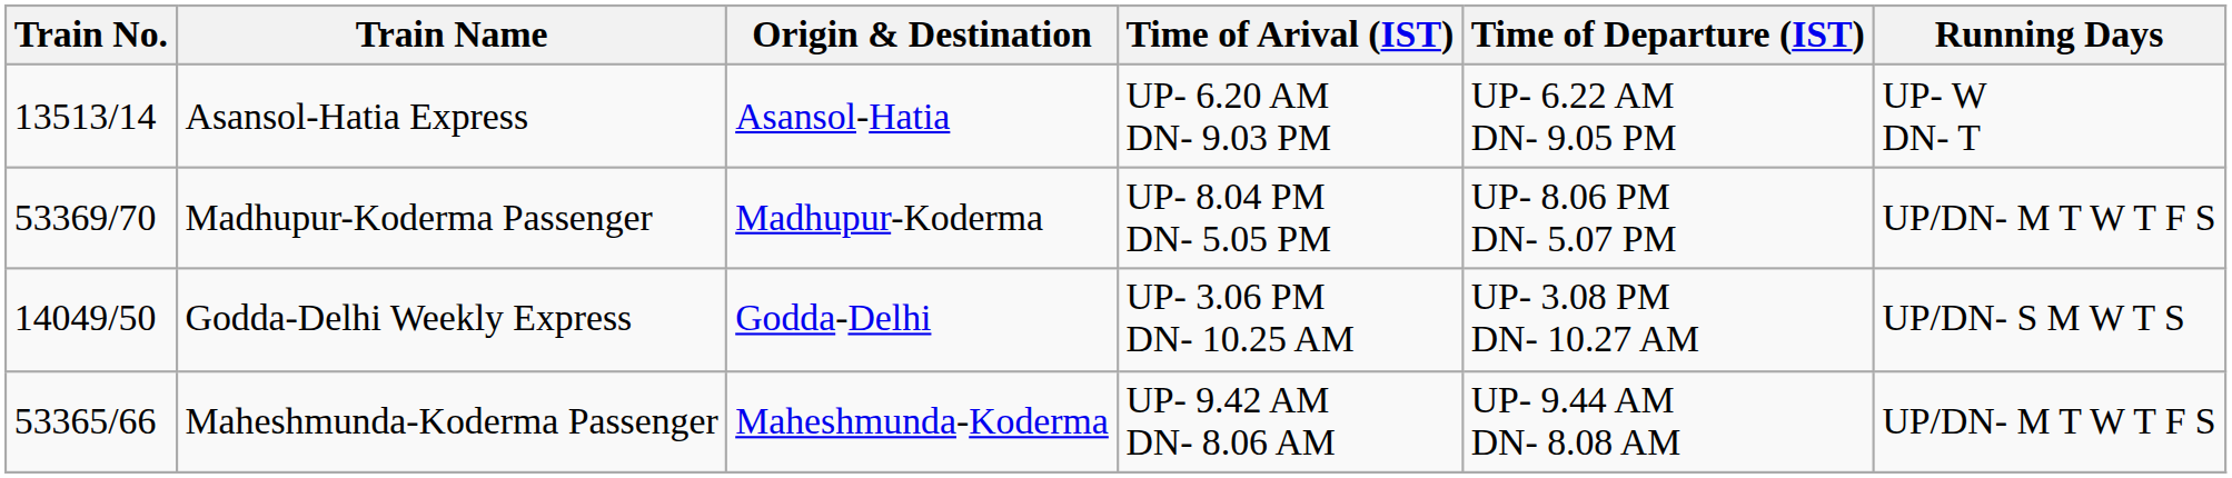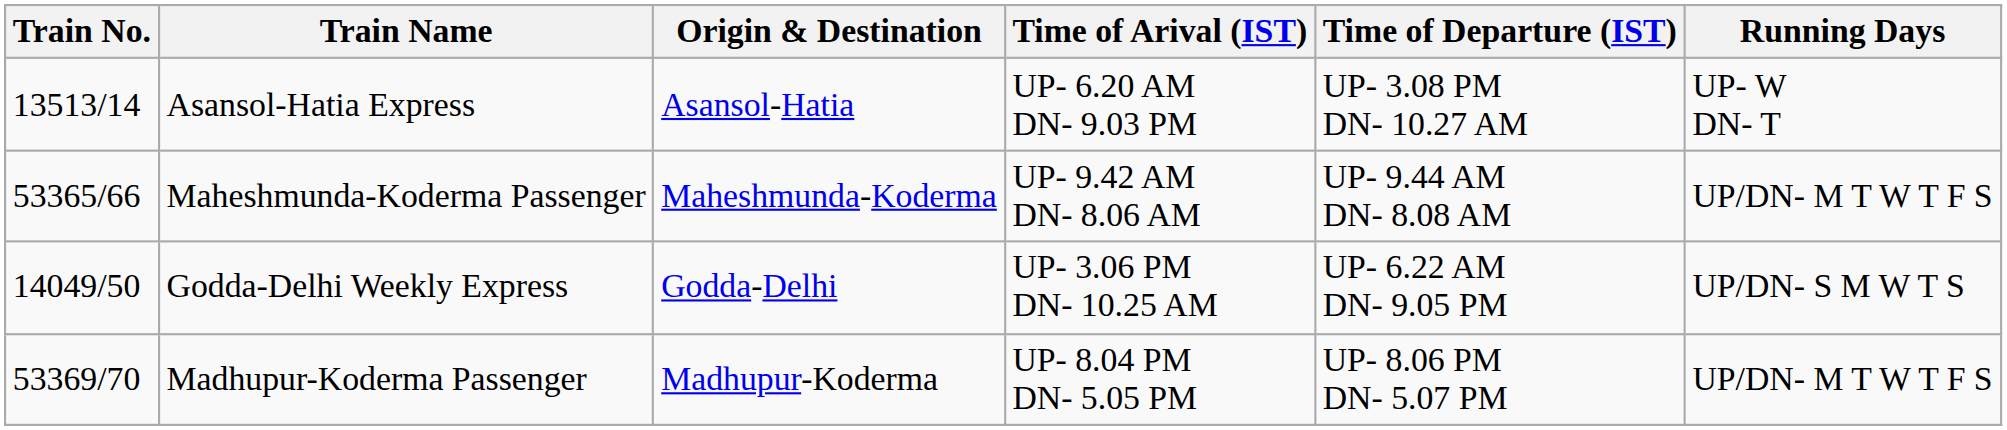 <table class="wikitable">
 <tr>
 <th>Train No.</th>
 <th>Train Name</th>
 <th>Origin & Destination </th>
 <th>Time of Arival (<a href='#'>IST</a>)</th>
 <th>Time of Departure (<a href='#'>IST</a>)</th>
 <th>Running Days</th>
 </tr>
 <tr>
 <td>13513/14</td>
 <td>Asansol-Hatia Express</td>
 <td><a href='#'>Asansol</a>-<a href='#'>Hatia</a></td>
 <td>UP- 6.20 AM<br>DN- 9.03 PM</td>
+<td>UP- 3.08 PM<br>DN- 10.27 AM</td>
+<td>UP- W<br>DN- T</td>
+</tr>
+<tr>
+<td>53365/66</td>
+<td>Maheshmunda-Koderma Passenger</td>
+<td><a href='#'>Maheshmunda</a>-<a href='#'>Koderma</a></td>
+<td>UP- 9.42 AM<br>DN- 8.06 AM</td>
+<td>UP- 9.44 AM<br>DN- 8.08 AM</td>
+<td>UP/DN- M T W T F S</td>
+</tr>
+<tr>
+<td>14049/50</td>
+<td>Godda-Delhi Weekly Express</td>
+<td><a href='#'>Godda</a>-<a href='#'>Delhi</a></td>
+<td>UP- 3.06 PM<br>DN- 10.25 AM</td>
 <td>UP- 6.22 AM<br>DN- 9.05 PM</td>
-<td>UP- W<br>DN- T</td>
+<td>UP/DN- S M W T S</td>
 </tr>
 <tr>
 <td>53369/70</td>
 <td>Madhupur-Koderma Passenger</td>
 <td><a href='#'>Madhupur</a>-Koderma</td>
 <td>UP- 8.04 PM<br>DN- 5.05 PM</td>
 <td>UP- 8.06 PM<br>DN- 5.07 PM</td>
 <td>UP/DN- M T W T F S</td>
 </tr>
 <tr>
-<td>14049/50</td>
-<td>Godda-Delhi Weekly Express</td>
-<td><a href='#'>Godda</a>-<a href='#'>Delhi</a></td>
-<td>UP- 3.06 PM<br>DN- 10.25 AM</td>
-<td>UP- 3.08 PM<br>DN- 10.27 AM</td>
-<td>UP/DN- S M W T S</td>
-</tr>
-<tr>
-<td>53365/66</td>
-<td>Maheshmunda-Koderma Passenger</td>
-<td><a href='#'>Maheshmunda</a>-<a href='#'>Koderma</a></td>
-<td>UP- 9.42 AM<br>DN- 8.06 AM</td>
-<td>UP- 9.44 AM<br>DN- 8.08 AM</td>
-<td>UP/DN- M T W T F S</td>
-</tr>
-<tr>
 </tr>
 </table>
